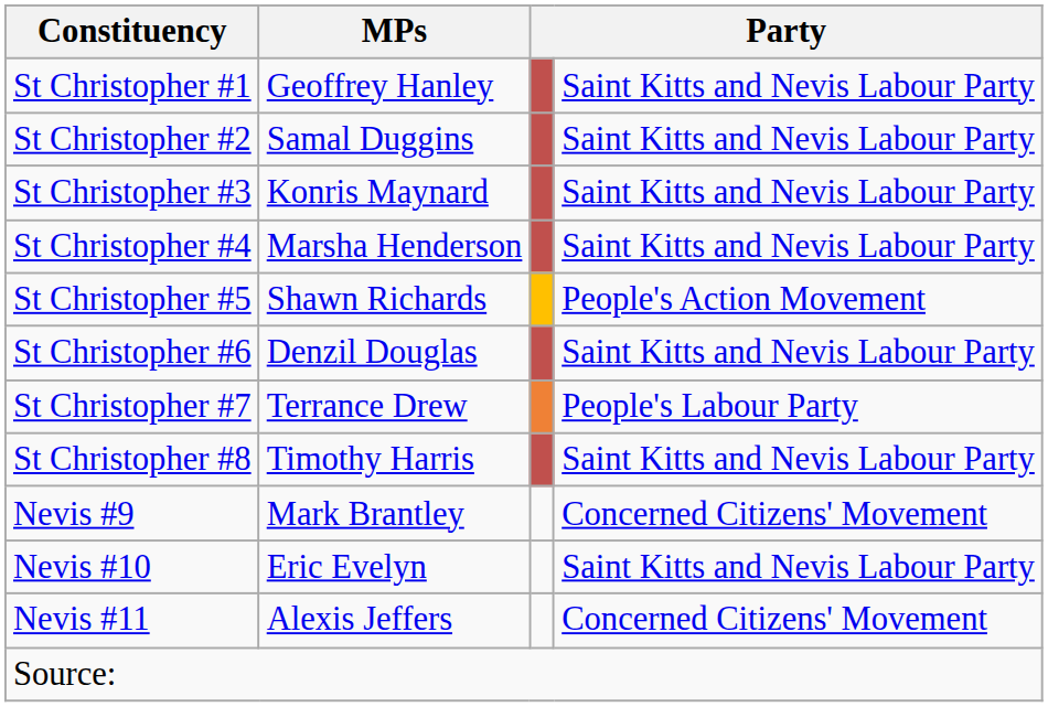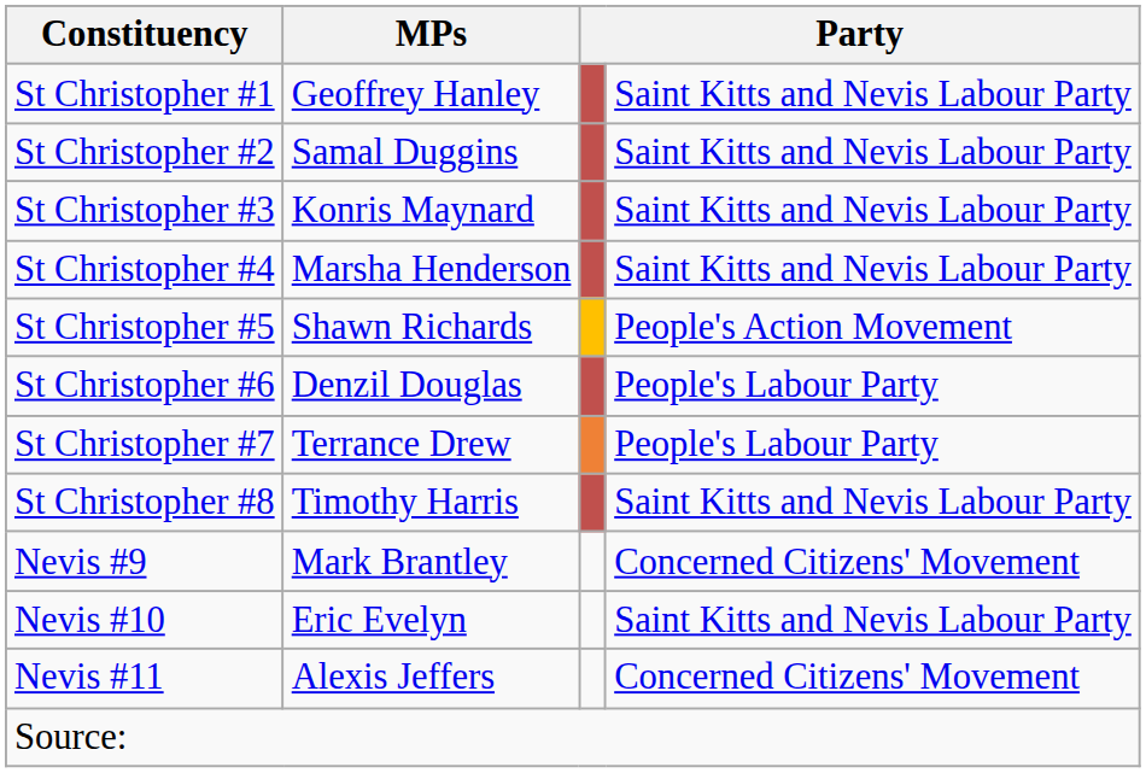 <table class="wikitable sortable">
 <tr>
 <th>Constituency</th>
 <th>MPs</th>
 <th colspan=2>Party</th>
 </tr>
 <tr>
 <td><a href='#'>St Christopher #1</a></td>
 <td><a href='#'>Geoffrey Hanley</a></td>
 <td bgcolor=#C0504D> </td>
 <td><a href='#'>Saint Kitts and Nevis Labour Party</a></td>
 </tr>
 <tr>
 <td><a href='#'>St Christopher #2</a></td>
 <td><a href='#'>Samal Duggins</a></td>
 <td bgcolor=#C0504D> </td>
 <td><a href='#'>Saint Kitts and Nevis Labour Party</a></td>
 </tr>
 <tr>
 <td><a href='#'>St Christopher #3</a></td>
 <td><a href='#'>Konris Maynard</a></td>
 <td bgcolor=#C0504D> </td>
 <td><a href='#'>Saint Kitts and Nevis Labour Party</a></td>
 </tr>
 <tr>
 <td><a href='#'>St Christopher #4</a></td>
 <td><a href='#'>Marsha Henderson</a></td>
 <td bgcolor=#C0504D> </td>
 <td><a href='#'>Saint Kitts and Nevis Labour Party</a></td>
 </tr>
 <tr>
 <td><a href='#'>St Christopher #5</a></td>
 <td><a href='#'>Shawn Richards</a></td>
 <td bgcolor=#FFC000> </td>
 <td><a href='#'>People's Action Movement</a></td>
 </tr>
 <tr>
 <td><a href='#'>St Christopher #6</a></td>
 <td><a href='#'>Denzil Douglas</a></td>
 <td bgcolor=#C0504D> </td>
-<td><a href='#'>Saint Kitts and Nevis Labour Party</a></td>
+<td><a href='#'>People's Labour Party</a></td>
 </tr>
 <tr>
 <td><a href='#'>St Christopher #7</a></td>
 <td><a href='#'>Terrance Drew</a></td>
 <td bgcolor=#EF8136> </td>
 <td><a href='#'>People's Labour Party</a></td>
 </tr>
 <tr>
 <td><a href='#'>St Christopher #8</a></td>
 <td><a href='#'>Timothy Harris</a></td>
 <td bgcolor=#C0504D> </td>
 <td><a href='#'>Saint Kitts and Nevis Labour Party</a></td>
 </tr>
 <tr>
 <td><a href='#'>Nevis #9</a></td>
 <td><a href='#'>Mark Brantley</a></td>
 <td bgcolor=> </td>
 <td><a href='#'>Concerned Citizens' Movement</a></td>
 </tr>
 <tr>
 <td><a href='#'>Nevis #10</a></td>
 <td><a href='#'>Eric Evelyn</a></td>
 <td bgcolor=> </td>
 <td><a href='#'>Saint Kitts and Nevis Labour Party</a></td>
 </tr>
 <tr>
 <td><a href='#'>Nevis #11</a></td>
 <td><a href='#'>Alexis Jeffers</a></td>
 <td bgcolor=> </td>
 <td><a href='#'>Concerned Citizens' Movement</a></td>
 </tr>
 <tr>
 <td colspan=4>Source: </td>
 </tr>
 </table>
